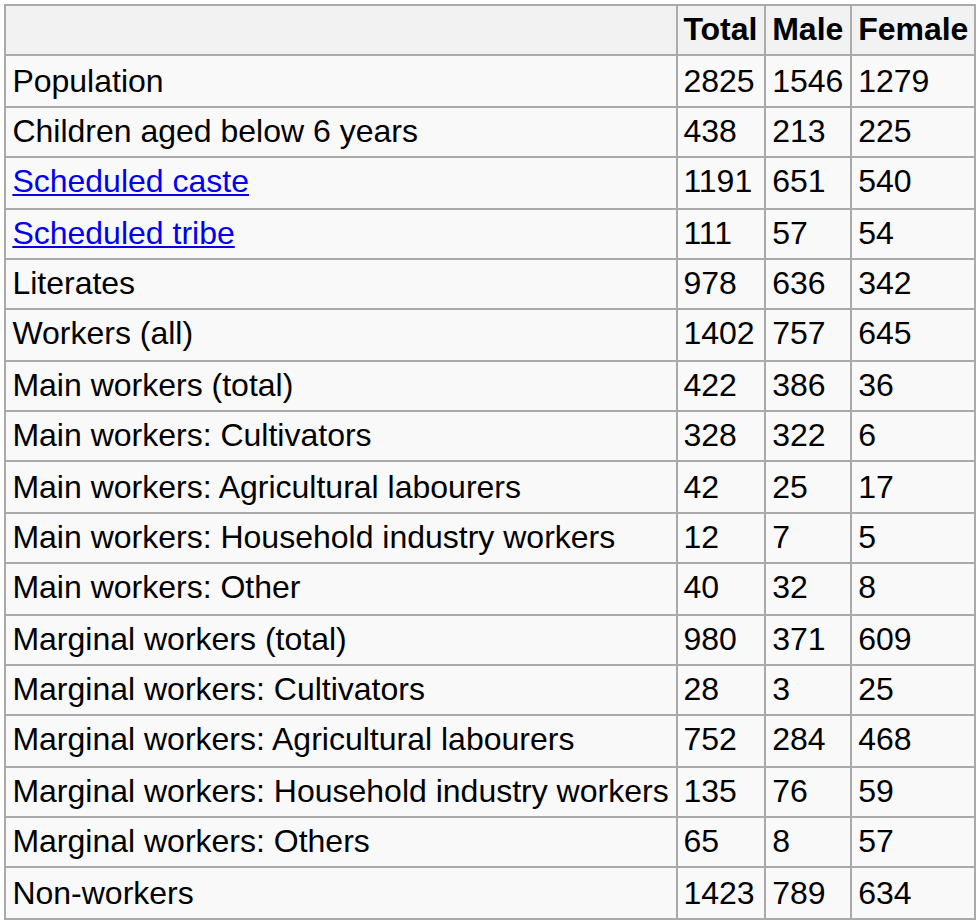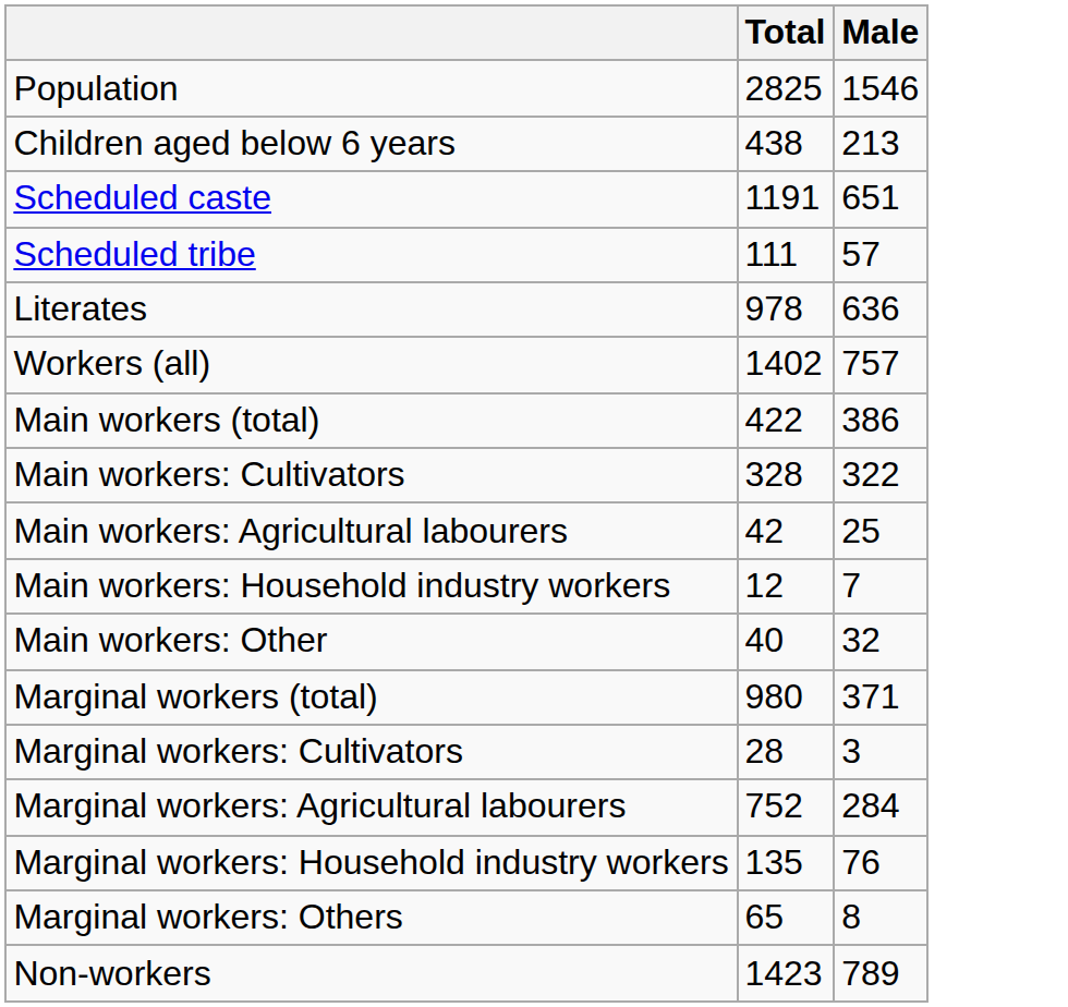 <table class="wikitable sortable">
 <tr>
 <th></th>
 <th>Total</th>
 <th>Male</th>
-<th>Female</th>
 </tr>
 <tr>
 <td>Population</td>
 <td>2825</td>
 <td>1546</td>
-<td>1279</td>
 </tr>
 <tr>
 <td>Children aged below 6 years</td>
 <td>438</td>
 <td>213</td>
-<td>225</td>
 </tr>
 <tr>
 <td><a href='#'>Scheduled caste</a></td>
 <td>1191</td>
 <td>651</td>
-<td>540</td>
 </tr>
 <tr>
 <td><a href='#'>Scheduled tribe</a></td>
 <td>111</td>
 <td>57</td>
-<td>54</td>
 </tr>
 <tr>
 <td>Literates</td>
 <td>978</td>
 <td>636</td>
-<td>342</td>
 </tr>
 <tr>
 <td>Workers (all)</td>
 <td>1402</td>
 <td>757</td>
-<td>645</td>
 </tr>
 <tr>
 <td>Main workers (total)</td>
 <td>422</td>
 <td>386</td>
-<td>36</td>
 </tr>
 <tr>
 <td>Main workers: Cultivators</td>
 <td>328</td>
 <td>322</td>
-<td>6</td>
 </tr>
 <tr>
 <td>Main workers: Agricultural labourers</td>
 <td>42</td>
 <td>25</td>
-<td>17</td>
 </tr>
 <tr>
 <td>Main workers: Household industry workers</td>
 <td>12</td>
 <td>7</td>
-<td>5</td>
 </tr>
 <tr>
 <td>Main workers: Other</td>
 <td>40</td>
 <td>32</td>
-<td>8</td>
 </tr>
 <tr>
 <td>Marginal workers (total)</td>
 <td>980</td>
 <td>371</td>
-<td>609</td>
 </tr>
 <tr>
 <td>Marginal workers: Cultivators</td>
 <td>28</td>
 <td>3</td>
-<td>25</td>
 </tr>
 <tr>
 <td>Marginal workers: Agricultural labourers</td>
 <td>752</td>
 <td>284</td>
-<td>468</td>
 </tr>
 <tr>
 <td>Marginal workers: Household industry workers</td>
 <td>135</td>
 <td>76</td>
-<td>59</td>
 </tr>
 <tr>
 <td>Marginal workers: Others</td>
 <td>65</td>
 <td>8</td>
-<td>57</td>
 </tr>
 <tr>
 <td>Non-workers</td>
 <td>1423</td>
 <td>789</td>
-<td>634</td>
 </tr>
 </table>
